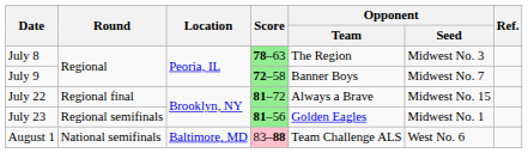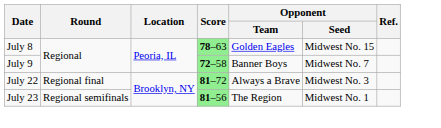 <table class="wikitable">
 <tr>
 <th rowspan=2>Date</th>
 <th rowspan=2>Round</th>
 <th rowspan=2>Location</th>
 <th rowspan=2>Score</th>
 <th colspan=2>Opponent</th>
 <th rowspan=2>Ref.</th>
 </tr>
 <tr>
 <th>Team</th>
 <th>Seed</th>
 </tr>
 <tr>
 <td>July 8</td>
 <td rowspan=2>Regional</td>
 <td rowspan=2><a href='#'>Peoria, IL</a></td>
 <td bgcolor=lightgreen><strong>78</strong>–63</td>
-<td>The Region</td>
-<td>Midwest No. 3</td>
+<td><a href='#'>Golden Eagles</a></td>
+<td>Midwest No. 15</td>
 <td></td>
 </tr>
 <tr>
 <td>July 9</td>
 <td bgcolor=lightgreen><strong>72</strong>–58</td>
 <td>Banner Boys</td>
 <td>Midwest No. 7</td>
 <td></td>
 </tr>
 <tr>
 <td>July 22</td>
 <td>Regional final</td>
 <td rowspan=2><a href='#'>Brooklyn, NY</a></td>
 <td bgcolor=lightgreen><strong>81</strong>–72</td>
 <td>Always a Brave</td>
-<td>Midwest No. 15</td>
+<td>Midwest No. 3</td>
 <td></td>
 </tr>
 <tr>
 <td>July 23</td>
 <td>Regional semifinals</td>
 <td bgcolor=lightgreen><strong>81</strong>–56</td>
-<td><a href='#'>Golden Eagles</a></td>
+<td>The Region</td>
 <td>Midwest No. 1</td>
 <td></td>
 </tr>
-<tr>
-<td>August 1</td>
-<td>National semifinals</td>
-<td><a href='#'>Baltimore, MD</a></td>
-<td bgcolor=pink>83–<strong>88</strong> </td>
-<td>Team Challenge ALS</td>
-<td>West No. 6</td>
-<td></td>
-</tr>
 </table>
